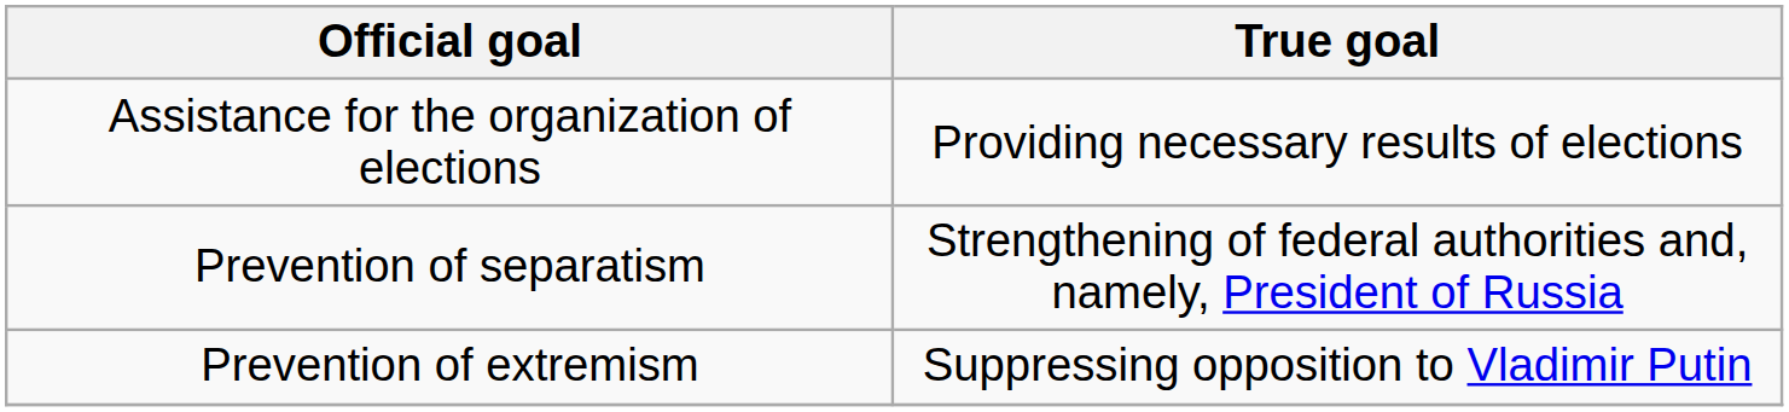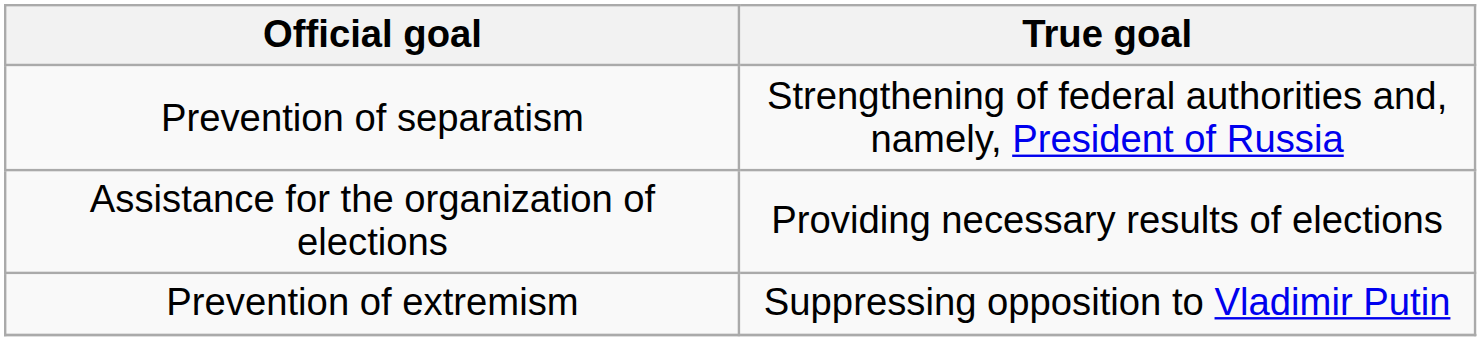 <table class="wikitable">
 <tr>
 <th style="text-align: center; width: 300px;">Official goal</th>
 <th style="text-align: center; width: 300px;">True goal</th>
 </tr>
 <tr>
+<td style="text-align: center; width: 300px;">Prevention of separatism</td>
+<td style="text-align: center; width: 300px;">Strengthening of federal authorities and, namely, <a href='#'>President of Russia</a></td>
+</tr>
+<tr>
 <td style="text-align: center; width: 300px;">Assistance for the organization of elections</td>
 <td style="text-align: center; width: 300px;">Providing necessary results of elections</td>
-</tr>
-<tr>
-<td style="text-align: center; width: 300px;">Prevention of separatism</td>
-<td style="text-align: center; width: 300px;">Strengthening of federal authorities and, namely, <a href='#'>President of Russia</a></td>
 </tr>
 <tr>
 <td style="text-align: center; width: 300px;">Prevention of extremism</td>
 <td style="text-align: center; width: 300px;">Suppressing opposition to <a href='#'>Vladimir Putin</a></td>
 </tr>
 <tr>
 </tr>
 </table>
